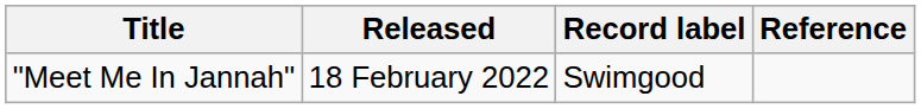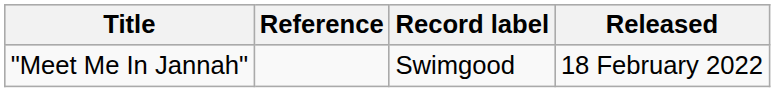 <table class="wikitable">
 <tr>
 <th>Title</th>
+<th>Reference</th>
+<th>Record label</th>
 <th>Released</th>
-<th>Record label</th>
-<th>Reference</th>
 </tr>
 <tr>
 <td>"Meet Me In Jannah"</td>
+<td></td>
+<td>Swimgood</td>
 <td>18 February 2022</td>
-<td>Swimgood</td>
-<td></td>
 </tr>
 </table>
